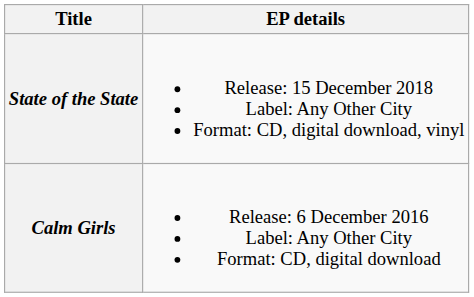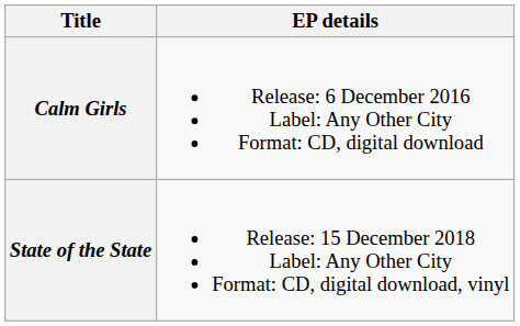 <table class="wikitable plainrowheaders" style="text-align:center;">
 <tr>
 <th scope="col">Title</th>
 <th scope="col">EP details</th>
 </tr>
 <tr>
+<th scope="row"><em>Calm Girls</em></th>
+<td><br><ul><li>Release: 6 December 2016</li><li>Label: Any Other City</li><li>Format: CD, digital download</li></ul></td>
+</tr>
+<tr>
 <th scope="row"><em>State of the State</em></th>
 <td><br><ul><li>Release: 15 December 2018</li><li>Label: Any Other City</li><li>Format: CD, digital download, vinyl</li></ul></td>
 </tr>
-<tr>
-<th scope="row"><em>Calm Girls</em></th>
-<td><br><ul><li>Release: 6 December 2016</li><li>Label: Any Other City</li><li>Format: CD, digital download</li></ul></td>
-</tr>
 </table>
